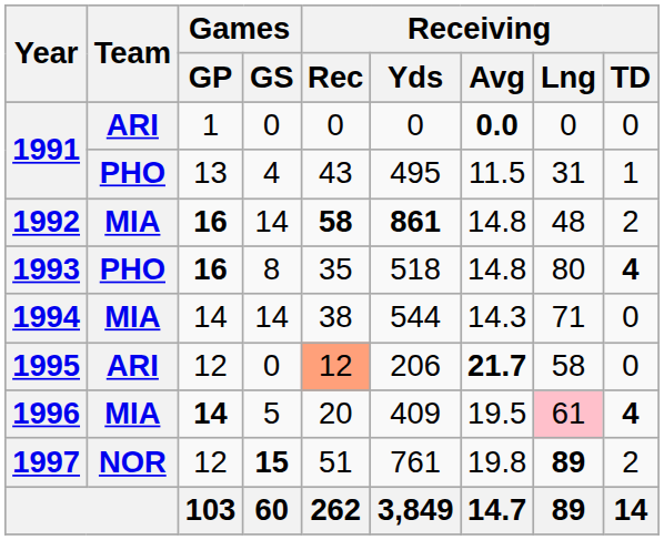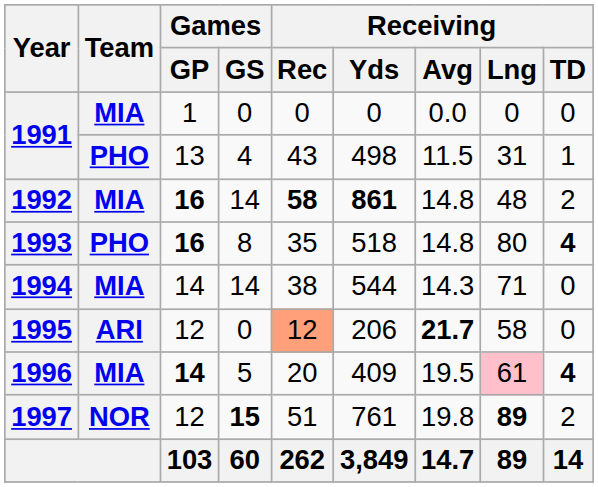 <table class="wikitable" style="text-align:center">
 <tr>
 <th rowspan="2">Year</th>
 <th rowspan="2">Team</th>
 <th colspan="2">Games</th>
 <th colspan="5">Receiving</th>
 </tr>
 <tr>
 <th>GP</th>
 <th>GS</th>
 <th>Rec</th>
 <th>Yds</th>
 <th>Avg</th>
 <th>Lng</th>
 <th>TD</th>
 </tr>
 <tr>
 <th rowspan="2"><a href='#'>1991</a></th>
-<th><a href='#'>ARI</a></th>
+<th><a href='#'>MIA</a></th>
 <td>1</td>
 <td>0</td>
 <td>0</td>
 <td>0</td>
-<td><strong>0.0</strong></td>
+<td>0.0</td>
 <td>0</td>
 <td>0</td>
 </tr>
 <tr>
 <th><a href='#'>PHO</a></th>
 <td>13</td>
 <td>4</td>
 <td>43</td>
-<td>495</td>
+<td>498</td>
 <td>11.5</td>
 <td>31</td>
 <td>1</td>
 </tr>
 <tr>
 <th><a href='#'>1992</a></th>
 <th><a href='#'>MIA</a></th>
 <td><strong>16</strong></td>
 <td>14</td>
 <td><strong>58</strong></td>
 <td><strong>861</strong></td>
 <td>14.8</td>
 <td>48</td>
 <td>2</td>
 </tr>
 <tr>
 <th><a href='#'>1993</a></th>
 <th><a href='#'>PHO</a></th>
 <td><strong>16</strong></td>
 <td>8</td>
 <td>35</td>
 <td>518</td>
 <td>14.8</td>
 <td>80</td>
 <td><strong>4</strong></td>
 </tr>
 <tr>
 <th><a href='#'>1994</a></th>
 <th><a href='#'>MIA</a></th>
 <td>14</td>
 <td>14</td>
 <td>38</td>
 <td>544</td>
 <td>14.3</td>
 <td>71</td>
 <td>0</td>
 </tr>
 <tr>
 <th><a href='#'>1995</a></th>
 <th><a href='#'>ARI</a></th>
 <td>12</td>
 <td>0</td>
 <td style="background: lightsalmon;">12</td>
 <td>206</td>
 <td><strong>21.7</strong></td>
 <td>58</td>
 <td>0</td>
 </tr>
 <tr>
 <th><a href='#'>1996</a></th>
 <th><a href='#'>MIA</a></th>
 <td><strong>14</strong></td>
 <td>5</td>
 <td>20</td>
 <td>409</td>
 <td>19.5</td>
 <td style="background: pink;">61</td>
 <td><strong>4</strong></td>
 </tr>
 <tr>
 <th><a href='#'>1997</a></th>
 <th><a href='#'>NOR</a></th>
 <td>12</td>
 <td><strong>15</strong></td>
 <td>51</td>
 <td>761</td>
 <td>19.8</td>
 <td><strong>89</strong></td>
 <td>2</td>
 </tr>
 <tr>
 <th colspan="2"></th>
 <th>103</th>
 <th>60</th>
 <th>262</th>
 <th>3,849</th>
 <th>14.7</th>
 <th>89</th>
 <th>14</th>
 </tr>
 </table>
